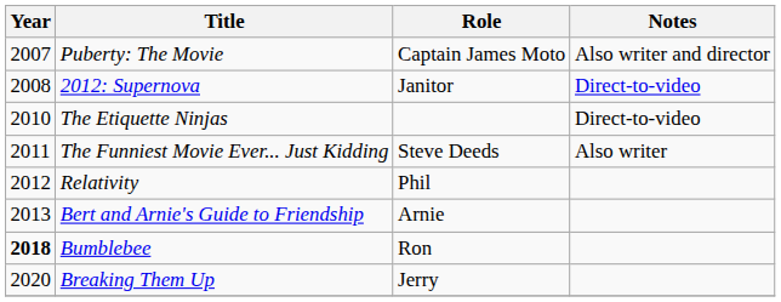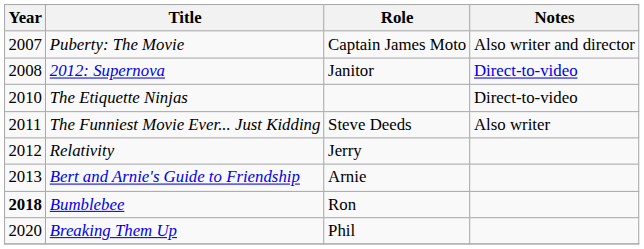 <table class="wikitable">
 <tr>
 <th>Year</th>
 <th>Title</th>
 <th>Role</th>
 <th>Notes</th>
 </tr>
 <tr>
 <td>2007</td>
 <td><em>Puberty: The Movie</em></td>
 <td>Captain James Moto</td>
 <td>Also writer and director</td>
 </tr>
 <tr>
 <td>2008</td>
 <td><em><a href='#'>2012: Supernova</a></em></td>
 <td>Janitor</td>
 <td><a href='#'>Direct-to-video</a></td>
 </tr>
 <tr>
 <td>2010</td>
 <td><em>The Etiquette Ninjas</em></td>
 <td></td>
 <td>Direct-to-video</td>
 </tr>
 <tr>
 <td>2011</td>
 <td><em>The Funniest Movie Ever... Just Kidding</em></td>
 <td>Steve Deeds</td>
 <td>Also writer</td>
 </tr>
 <tr>
 <td>2012</td>
 <td><em>Relativity</em></td>
-<td>Phil</td>
+<td>Jerry</td>
 <td></td>
 </tr>
 <tr>
 <td>2013</td>
 <td><em><a href='#'>Bert and Arnie's Guide to Friendship</a></em></td>
 <td>Arnie</td>
 <td></td>
 </tr>
 <tr>
 <td><strong>2018</strong></td>
 <td><em><a href='#'>Bumblebee</a></em></td>
 <td>Ron</td>
 <td></td>
 </tr>
 <tr>
 <td>2020</td>
 <td><em><a href='#'>Breaking Them Up</a></em></td>
-<td>Jerry</td>
+<td>Phil</td>
 <td></td>
 </tr>
 <tr>
 </tr>
 </table>
